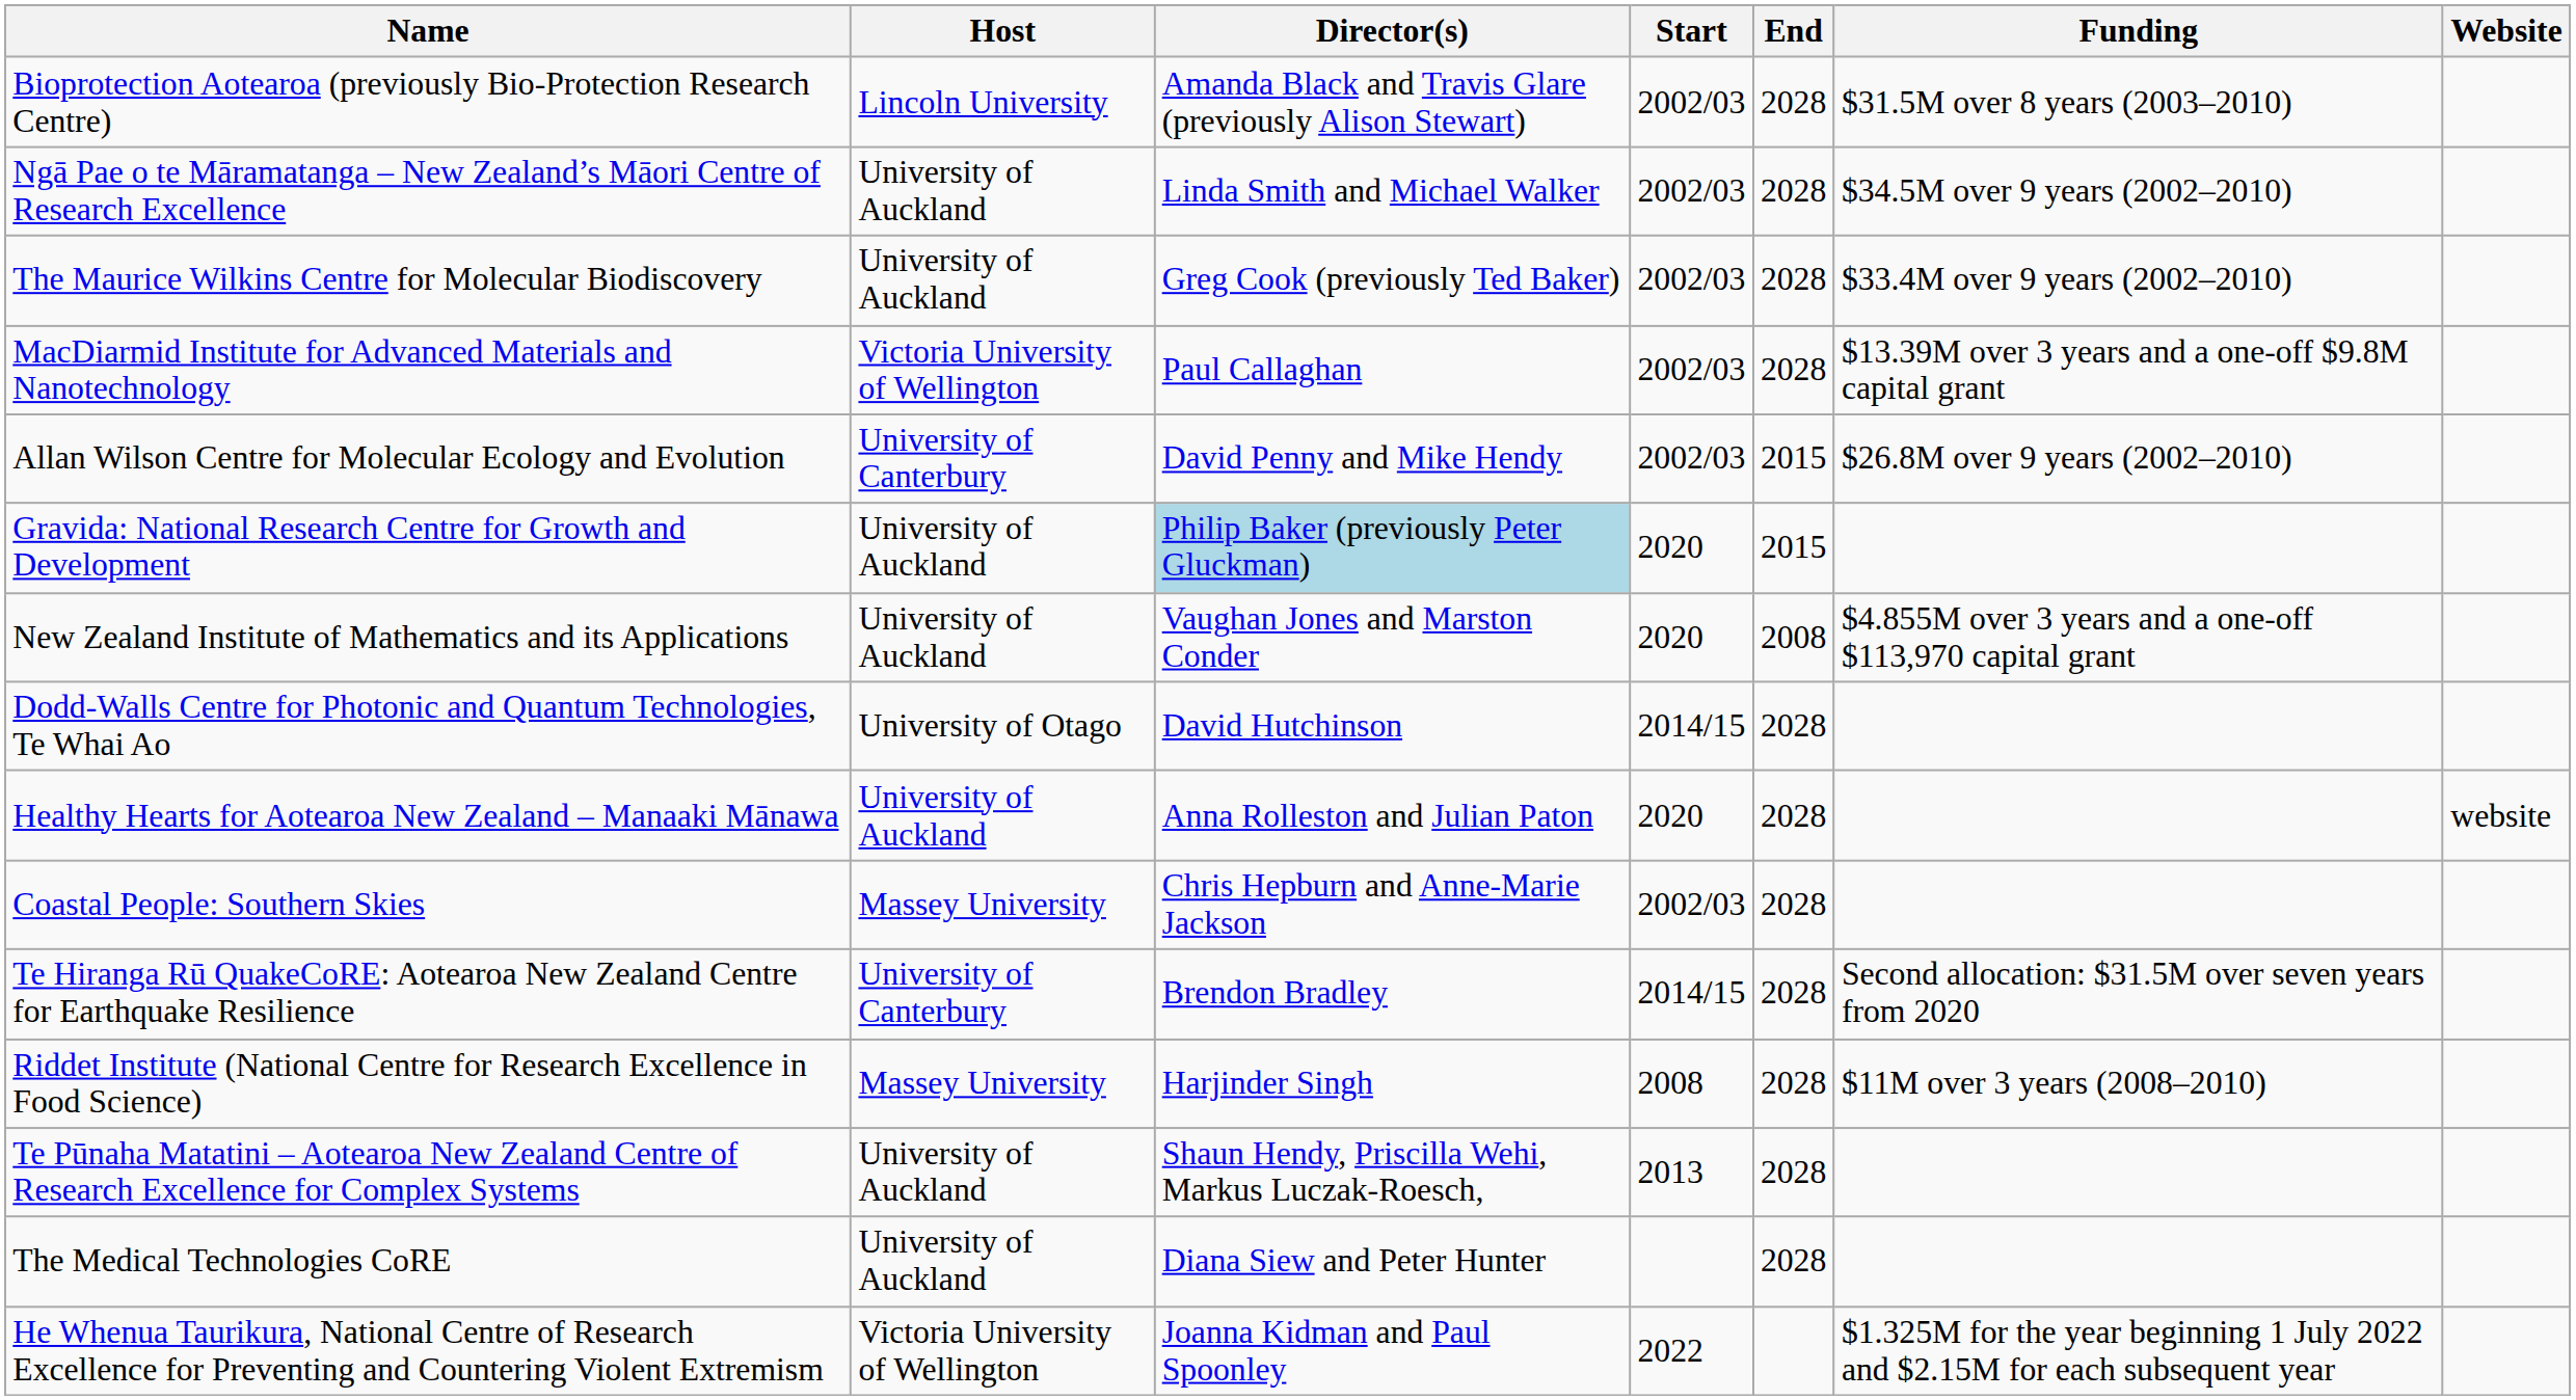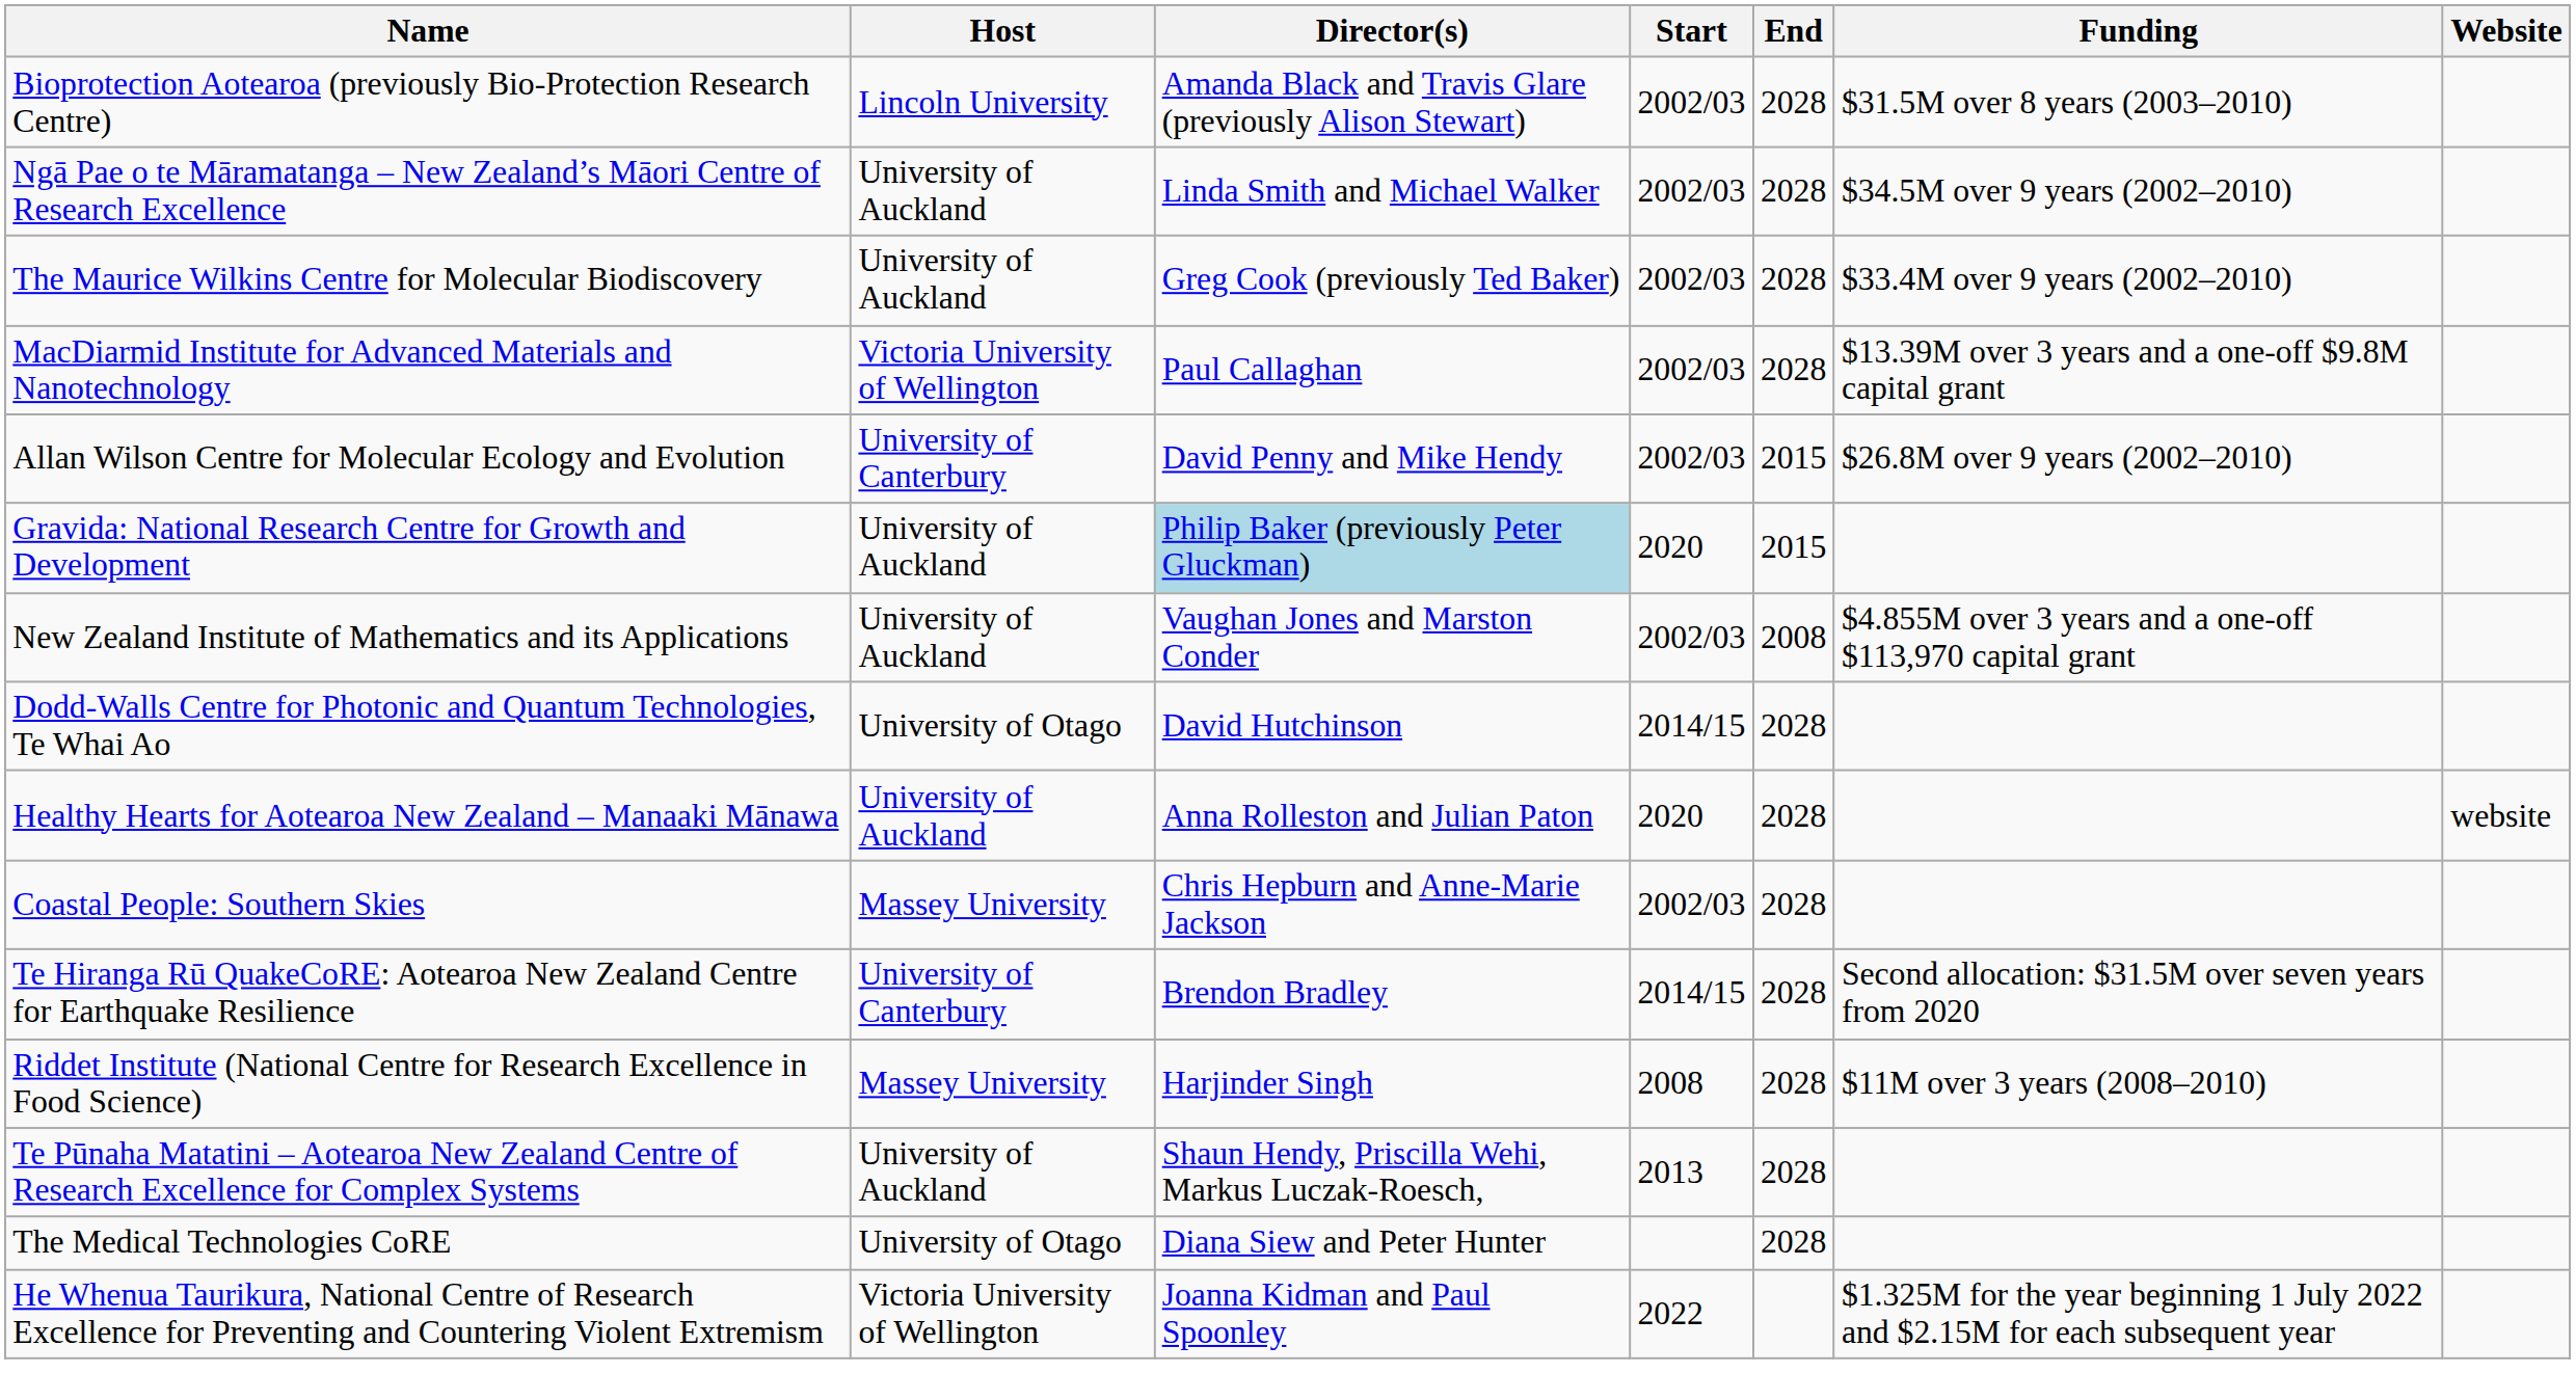 <table class="wikitable">
 <tr>
 <th>Name</th>
 <th>Host</th>
 <th>Director(s)</th>
 <th>Start</th>
 <th>End</th>
 <th>Funding</th>
 <th>Website</th>
 </tr>
 <tr>
 <td><a href='#'>Bioprotection Aotearoa</a> (previously Bio-Protection Research Centre)</td>
 <td><a href='#'>Lincoln University</a></td>
 <td><a href='#'>Amanda Black</a> and <a href='#'>Travis Glare</a> (previously <a href='#'>Alison Stewart</a>)</td>
 <td>2002/03</td>
 <td>2028</td>
 <td>$31.5M over 8 years (2003–2010)</td>
 <td></td>
 </tr>
 <tr>
 <td><a href='#'>Ngā Pae o te Māramatanga – New Zealand’s Māori Centre of Research Excellence</a></td>
 <td>University of Auckland</td>
 <td><a href='#'>Linda Smith</a> and <a href='#'>Michael Walker</a></td>
 <td>2002/03</td>
 <td>2028</td>
 <td>$34.5M over 9 years (2002–2010)</td>
 <td></td>
 </tr>
 <tr>
 <td><a href='#'>The Maurice Wilkins Centre</a> for Molecular Biodiscovery</td>
 <td>University of Auckland</td>
 <td><a href='#'>Greg Cook</a> (previously <a href='#'>Ted Baker</a>)</td>
 <td>2002/03</td>
 <td>2028</td>
 <td>$33.4M over 9 years (2002–2010)</td>
 <td></td>
 </tr>
 <tr>
 <td><a href='#'>MacDiarmid Institute for Advanced Materials and Nanotechnology</a></td>
 <td><a href='#'>Victoria University of Wellington</a></td>
 <td><a href='#'>Paul Callaghan</a></td>
 <td>2002/03</td>
 <td>2028</td>
 <td>$13.39M over 3 years and a one-off $9.8M capital grant</td>
 <td></td>
 </tr>
 <tr>
 <td>Allan Wilson Centre for Molecular Ecology and Evolution</td>
 <td><a href='#'>University of Canterbury</a></td>
 <td><a href='#'>David Penny</a> and <a href='#'>Mike Hendy</a></td>
 <td>2002/03</td>
 <td>2015</td>
 <td>$26.8M over 9 years (2002–2010)</td>
 <td></td>
 </tr>
 <tr>
 <td><a href='#'>Gravida: National Research Centre for Growth and Development</a></td>
 <td>University of Auckland</td>
 <td style="background: lightblue;"><a href='#'>Philip Baker</a> (previously <a href='#'>Peter Gluckman</a>)</td>
 <td>2020</td>
 <td>2015</td>
 <td></td>
 <td></td>
 </tr>
 <tr>
 <td>New Zealand Institute of Mathematics and its Applications</td>
 <td>University of Auckland</td>
 <td><a href='#'>Vaughan Jones</a> and <a href='#'>Marston Conder</a></td>
-<td>2020</td>
+<td>2002/03</td>
 <td>2008</td>
 <td>$4.855M over 3 years and a one-off $113,970 capital grant</td>
 <td></td>
 </tr>
 <tr>
 <td><a href='#'>Dodd-Walls Centre for Photonic and Quantum Technologies</a>, Te Whai Ao</td>
 <td>University of Otago</td>
 <td><a href='#'>David Hutchinson</a></td>
 <td>2014/15</td>
 <td>2028</td>
 <td></td>
 <td></td>
 </tr>
 <tr>
 <td><a href='#'>Healthy Hearts for Aotearoa New Zealand – Manaaki Mānawa</a></td>
 <td><a href='#'>University of Auckland</a></td>
 <td><a href='#'>Anna Rolleston</a> and <a href='#'>Julian Paton</a></td>
 <td>2020</td>
 <td>2028</td>
 <td></td>
 <td>website</td>
 </tr>
 <tr>
 <td><a href='#'>Coastal People: Southern Skies</a></td>
 <td><a href='#'>Massey University</a></td>
 <td><a href='#'>Chris Hepburn</a> and <a href='#'>Anne-Marie Jackson</a></td>
 <td>2002/03</td>
 <td>2028</td>
 <td></td>
 <td></td>
 </tr>
 <tr>
 <td><a href='#'>Te Hiranga Rū QuakeCoRE</a>: Aotearoa New Zealand Centre for Earthquake Resilience</td>
 <td><a href='#'>University of Canterbury</a></td>
 <td><a href='#'>Brendon Bradley</a></td>
 <td>2014/15</td>
 <td>2028</td>
 <td>Second allocation: $31.5M over seven years from 2020</td>
 <td></td>
 </tr>
 <tr>
 <td><a href='#'>Riddet Institute</a> (National Centre for Research Excellence in Food Science)</td>
 <td><a href='#'>Massey University</a></td>
 <td><a href='#'>Harjinder Singh</a></td>
 <td>2008</td>
 <td>2028</td>
 <td>$11M over 3 years (2008–2010)</td>
 <td></td>
 </tr>
 <tr>
 <td><a href='#'>Te Pūnaha Matatini – Aotearoa New Zealand Centre of Research Excellence for Complex Systems</a></td>
 <td>University of Auckland</td>
 <td><a href='#'>Shaun Hendy</a>, <a href='#'>Priscilla Wehi</a>, Markus Luczak-Roesch,</td>
 <td>2013</td>
 <td>2028</td>
 <td></td>
 <td></td>
 </tr>
 <tr>
 <td>The Medical Technologies CoRE</td>
-<td>University of Auckland</td>
+<td>University of Otago</td>
 <td><a href='#'>Diana Siew</a> and Peter Hunter</td>
 <td></td>
 <td>2028</td>
 <td></td>
 <td></td>
 </tr>
 <tr>
 <td><a href='#'>He Whenua Taurikura</a>, National Centre of Research Excellence for Preventing and Countering Violent Extremism</td>
 <td>Victoria University of Wellington</td>
 <td><a href='#'>Joanna Kidman</a> and <a href='#'>Paul Spoonley</a></td>
 <td>2022</td>
 <td></td>
 <td>$1.325M for the year beginning 1 July 2022 and $2.15M for each subsequent year</td>
 <td></td>
 </tr>
 </table>
